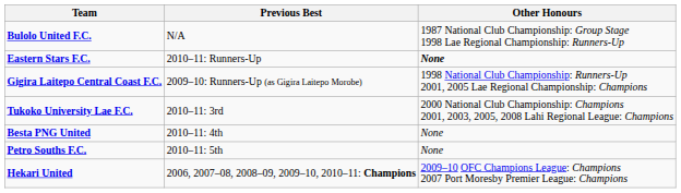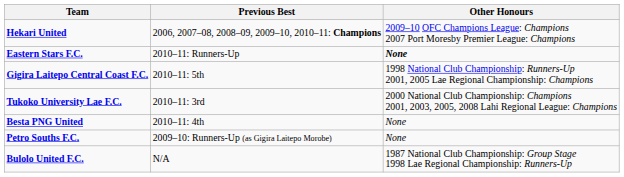 <table class="wikitable">
 <tr>
 <th>Team</th>
 <th>Previous Best</th>
 <th>Other Honours</th>
 </tr>
 <tr>
-<td><strong><a href='#'>Bulolo United F.C.</a></strong></td>
-<td>N/A</td>
-<td>1987 National Club Championship: <em>Group Stage</em><br>1998 Lae Regional Championship: <em>Runners-Up</em></td>
+<td><strong><a href='#'>Hekari United</a></strong></td>
+<td>2006, 2007–08, 2008–09, 2009–10, 2010–11: <strong>Champions</strong></td>
+<td><a href='#'>2009–10</a> <a href='#'>OFC Champions League</a>: <em>Champions</em><br>2007 Port Moresby Premier League: <em>Champions</em></td>
 </tr>
 <tr>
 <td><strong><a href='#'>Eastern Stars F.C.</a></strong></td>
 <td>2010–11: Runners-Up</td>
 <td><strong><em>None</em></strong></td>
 </tr>
 <tr>
 <td><a href='#'><strong>Gigira Laitepo Central Coast F.C.</strong></a></td>
-<td>2009–10: Runners-Up <small>(as Gigira Laitepo Morobe)</small></td>
+<td>2010–11: 5th</td>
 <td>1998 <a href='#'>National Club Championship</a>: <em>Runners-Up</em><br>2001, 2005 Lae Regional Championship: <em>Champions</em></td>
 </tr>
 <tr>
 <td><a href='#'><strong>Tukoko University Lae F.C.</strong></a></td>
 <td>2010–11: 3rd</td>
 <td>2000 National Club Championship: <em>Champions</em><br>2001, 2003, 2005, 2008 Lahi Regional League: <em>Champions</em></td>
 </tr>
 <tr>
 <td><strong><a href='#'>Besta PNG United</a></strong></td>
 <td>2010–11: 4th</td>
 <td><em>None</em></td>
 </tr>
 <tr>
 <td><strong><a href='#'>Petro Souths F.C.</a></strong></td>
-<td>2010–11: 5th</td>
+<td>2009–10: Runners-Up <small>(as Gigira Laitepo Morobe)</small></td>
 <td><em>None</em></td>
 </tr>
 <tr>
-<td><strong><a href='#'>Hekari United</a></strong></td>
-<td>2006, 2007–08, 2008–09, 2009–10, 2010–11: <strong>Champions</strong></td>
-<td><a href='#'>2009–10</a> <a href='#'>OFC Champions League</a>: <em>Champions</em><br>2007 Port Moresby Premier League: <em>Champions</em></td>
+<td><strong><a href='#'>Bulolo United F.C.</a></strong></td>
+<td>N/A</td>
+<td>1987 National Club Championship: <em>Group Stage</em><br>1998 Lae Regional Championship: <em>Runners-Up</em></td>
 </tr>
 </table>
